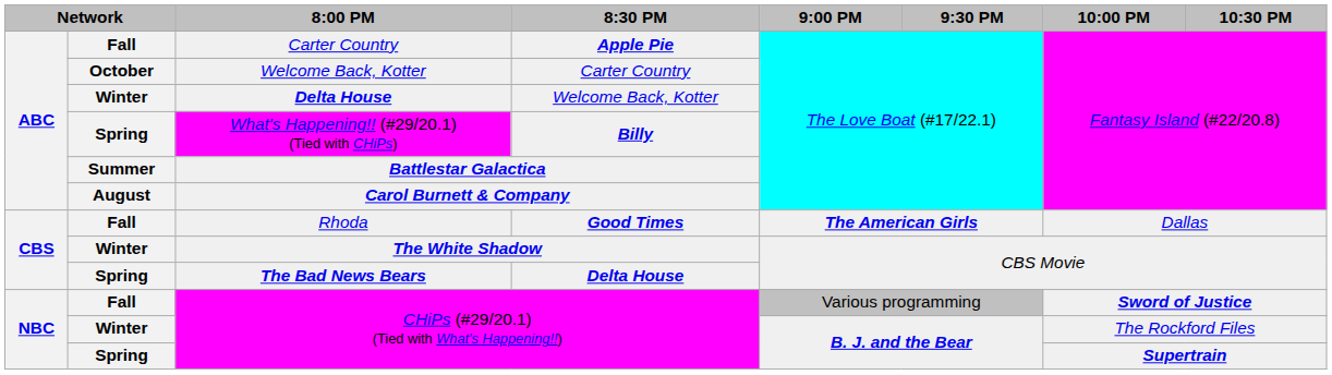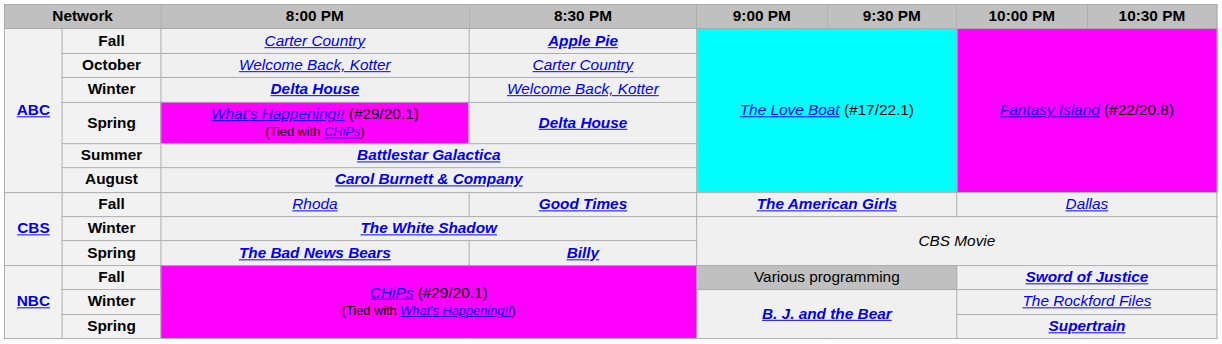 <table class="wikitable" style="width:100%;margin-right:0;text-align:center">
 <tr>
 <th colspan="2" style="background-color:#C0C0C0;text-align:center">Network</th>
 <th style="background-color:#C0C0C0;text-align:center">8:00 PM</th>
 <th style="background-color:#C0C0C0;text-align:center">8:30 PM</th>
 <th style="background-color:#C0C0C0;text-align:center">9:00 PM</th>
 <th style="background-color:#C0C0C0;text-align:center">9:30 PM</th>
 <th style="background-color:#C0C0C0;text-align:center">10:00 PM</th>
 <th style="background-color:#C0C0C0;text-align:center">10:30 PM</th>
 </tr>
 <tr>
 <th bgcolor="#C0C0C0" rowspan="6"><a href='#'>ABC</a></th>
 <th>Fall</th>
 <td bgcolor="#F0F0F0"><em><a href='#'>Carter Country</a></em></td>
 <td bgcolor="#F0F0F0"><strong><em><a href='#'>Apple Pie</a></em></strong></td>
 <td bgcolor="#00FFFF" colspan="2" rowspan="6"><em><a href='#'>The Love Boat</a></em> (#17/22.1)</td>
 <td bgcolor="#FF00FF" colspan="2" rowspan="6"><em><a href='#'>Fantasy Island</a></em> (#22/20.8)</td>
 </tr>
 <tr>
 <th>October</th>
 <td bgcolor="#F0F0F0"><em><a href='#'>Welcome Back, Kotter</a></em></td>
 <td bgcolor="#F0F0F0"><em><a href='#'>Carter Country</a></em></td>
 </tr>
 <tr>
 <th>Winter</th>
 <td bgcolor="#F0F0F0"><strong><em><a href='#'>Delta House</a></em></strong></td>
 <td bgcolor="#F0F0F0"><em><a href='#'>Welcome Back, Kotter</a></em></td>
 </tr>
 <tr>
 <th>Spring</th>
 <td bgcolor="#FF00FF"><em><a href='#'>What's Happening!!</a></em> (#29/20.1)<br><small>(Tied with <em><a href='#'>CHiPs</a></em>)</small></td>
-<td bgcolor="#F0F0F0"><strong><em><a href='#'>Billy</a></em></strong></td>
+<td bgcolor="#F0F0F0"><strong><em><a href='#'>Delta House</a></em></strong></td>
 </tr>
 <tr>
 <th>Summer</th>
 <td bgcolor="#F0F0F0" colspan="2"><strong><em><a href='#'>Battlestar Galactica</a></em></strong></td>
 </tr>
 <tr>
 <th>August</th>
 <td bgcolor="#F0F0F0" colspan="2"><strong><em><a href='#'>Carol Burnett & Company</a></em></strong></td>
 </tr>
 <tr>
 <th bgcolor="#C0C0C0" rowspan="3"><a href='#'>CBS</a></th>
 <th>Fall</th>
 <td bgcolor="#F0F0F0"><em><a href='#'>Rhoda</a></em></td>
 <td bgcolor="#F0F0F0"><strong><em><a href='#'>Good Times</a></em></strong></td>
 <td bgcolor="#F0F0F0" colspan="2"><strong><em><a href='#'>The American Girls</a></em></strong></td>
 <td bgcolor="#F0F0F0" colspan="2"><em><a href='#'>Dallas</a></em></td>
 </tr>
 <tr>
 <th>Winter</th>
 <td bgcolor="#F0F0F0" colspan="2"><strong><em><a href='#'>The White Shadow</a></em></strong></td>
 <td bgcolor="#F0F0F0" colspan="4" rowspan="2"><em>CBS Movie</em></td>
 </tr>
 <tr>
 <th>Spring</th>
 <td bgcolor="#F0F0F0"><strong><em><a href='#'>The Bad News Bears</a></em></strong></td>
-<td bgcolor="#F0F0F0"><strong><em><a href='#'>Delta House</a></em></strong></td>
+<td bgcolor="#F0F0F0"><strong><em><a href='#'>Billy</a></em></strong></td>
 </tr>
 <tr>
 <th bgcolor="#C0C0C0" rowspan="3"><a href='#'>NBC</a></th>
 <th>Fall</th>
 <td bgcolor="#FF00FF" colspan="2" rowspan="3"><em><a href='#'>CHiPs</a></em> (#29/20.1)<br><small>(Tied with <em><a href='#'>What's Happening!!</a></em>)</small></td>
 <td bgcolor="#C0C0C0" colspan="2">Various programming</td>
 <td bgcolor="#F0F0F0" colspan="2"><strong><em><a href='#'>Sword of Justice</a></em></strong></td>
 </tr>
 <tr>
 <th>Winter</th>
 <td bgcolor="#F0F0F0" colspan="2" rowspan="2"><strong><em><a href='#'>B. J. and the Bear</a></em></strong></td>
 <td bgcolor="#F0F0F0" colspan="2"><em><a href='#'>The Rockford Files</a></em></td>
 </tr>
 <tr>
 <th>Spring</th>
 <td bgcolor="#F0F0F0" colspan="2"><strong><em><a href='#'>Supertrain</a></em></strong></td>
 </tr>
 </table>
